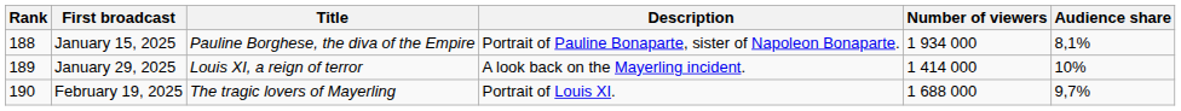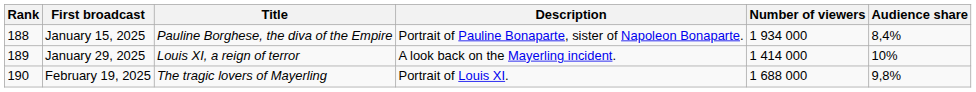 <table class="wikitable">
 <tr>
 <th>Rank</th>
 <th>First broadcast</th>
 <th>Title</th>
 <th>Description</th>
 <th>Number of viewers</th>
 <th>Audience share</th>
 </tr>
 <tr>
 <td>188</td>
 <td>January 15, 2025</td>
 <td><em>Pauline Borghese, the diva of the Empire</em></td>
 <td>Portrait of <a href='#'>Pauline Bonaparte</a>, sister of <a href='#'>Napoleon Bonaparte</a>.</td>
 <td>1 934 000</td>
-<td>8,1%</td>
+<td>8,4%</td>
 </tr>
 <tr>
 <td>189</td>
 <td>January 29, 2025</td>
 <td><em>Louis XI, a reign of terror</em></td>
 <td>A look back on the <a href='#'>Mayerling incident</a>.</td>
 <td>1 414 000</td>
 <td>10%</td>
 </tr>
 <tr>
 <td>190</td>
 <td>February 19, 2025</td>
 <td><em>The tragic lovers of Mayerling</em></td>
 <td>Portrait of <a href='#'>Louis XI</a>.</td>
 <td>1 688 000</td>
-<td>9,7%</td>
+<td>9,8%</td>
 </tr>
 </table>
